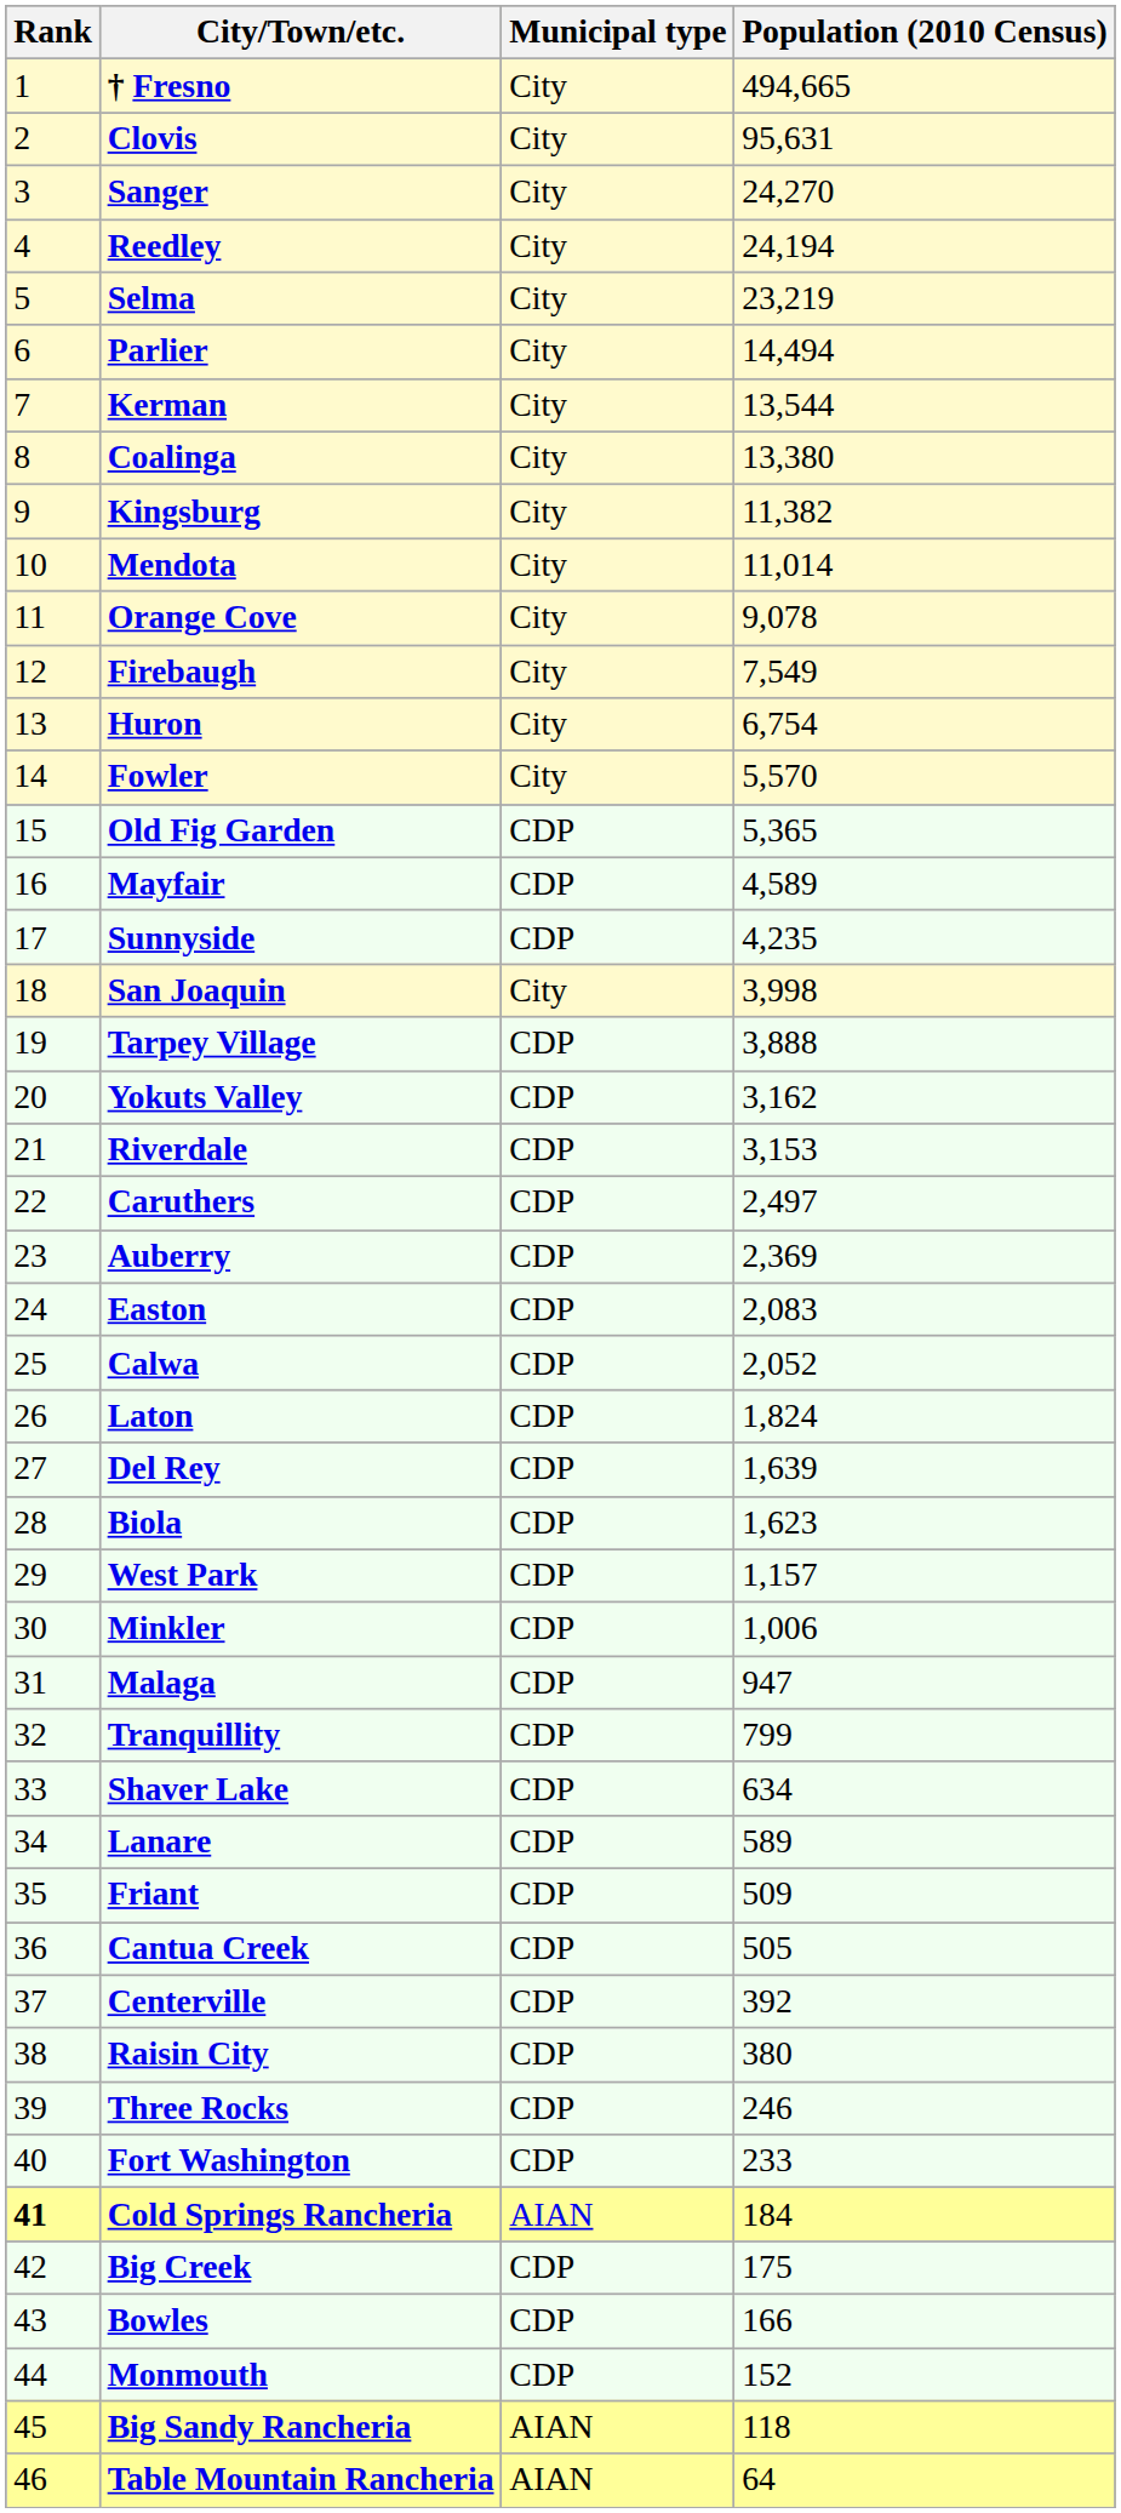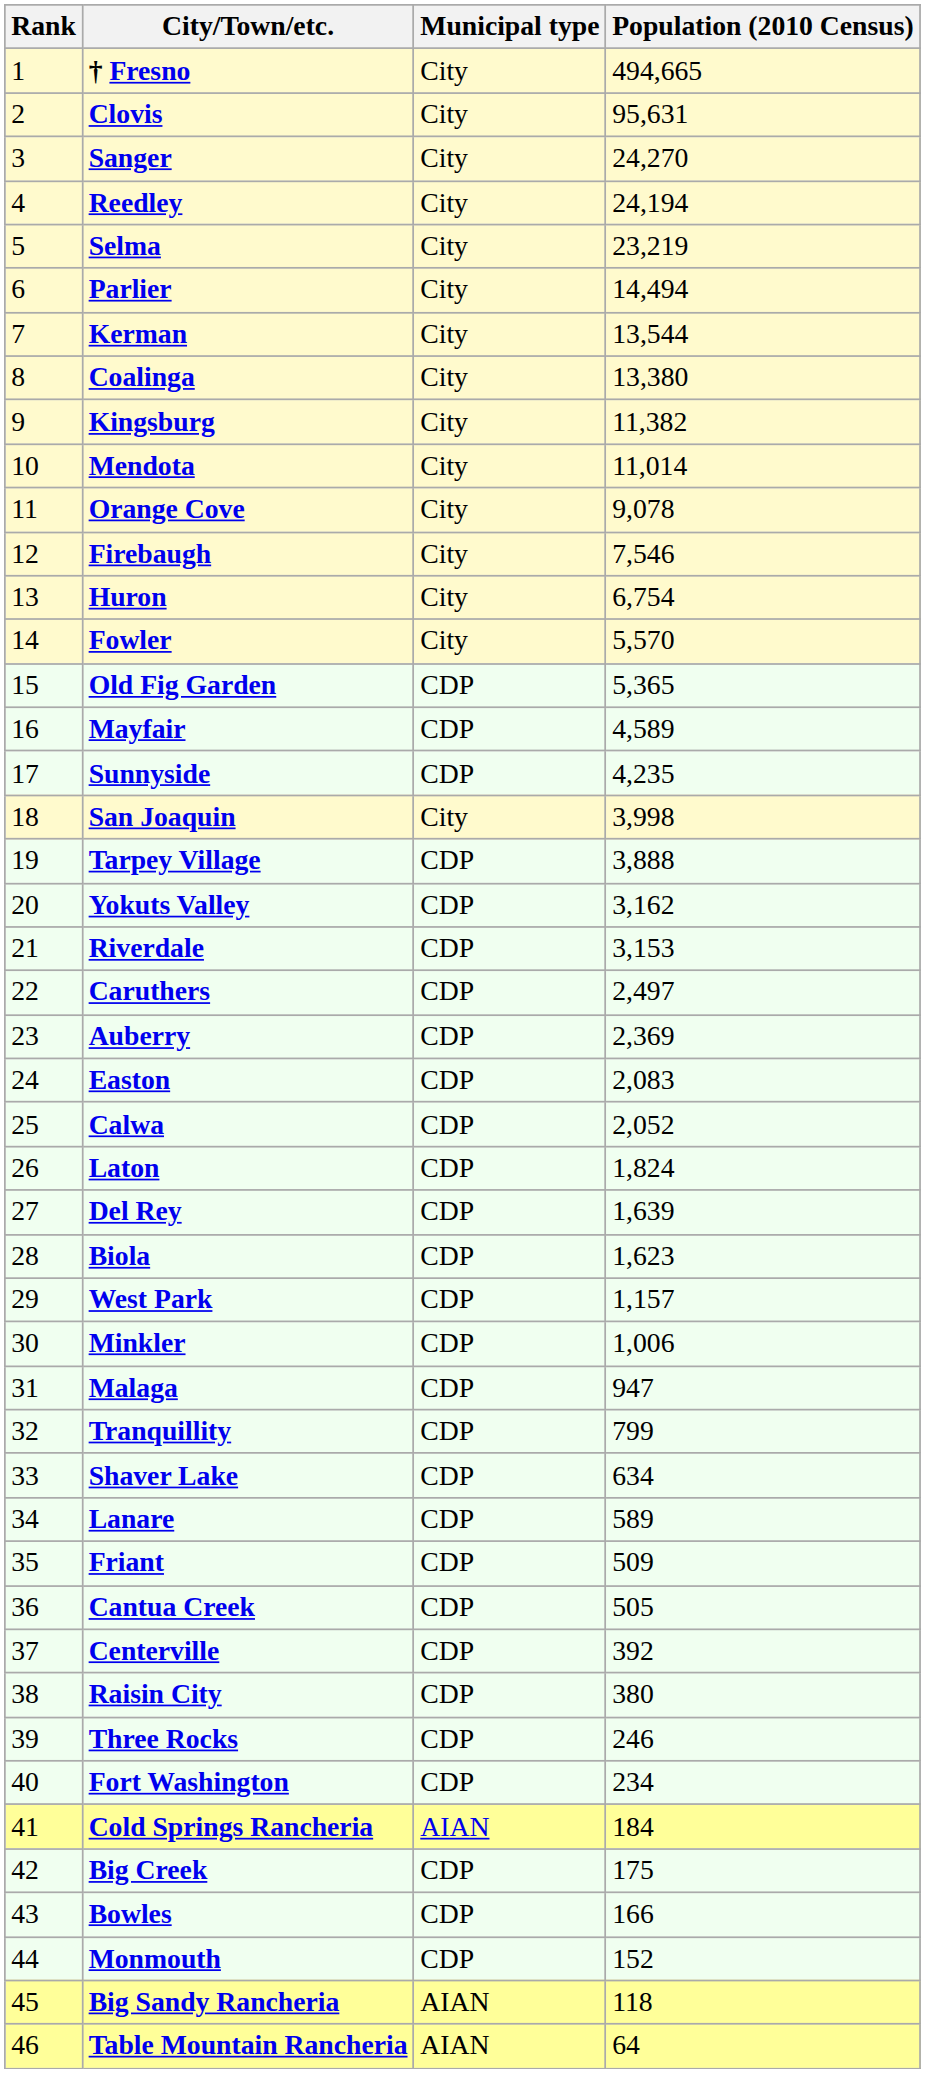 <table class="wikitable sortable">
 <tr>
 <th>Rank</th>
 <th>City/Town/etc.</th>
 <th>Municipal type</th>
 <th>Population (2010 Census)</th>
 </tr>
 <tr style="background:#fffacd;">
 <td>1</td>
 <td><strong>†</strong> <strong><a href='#'>Fresno</a></strong></td>
 <td>City</td>
 <td>494,665</td>
 </tr>
 <tr style="background:#fffacd;">
 <td>2</td>
 <td><strong><a href='#'>Clovis</a></strong></td>
 <td>City</td>
 <td>95,631</td>
 </tr>
 <tr style="background:#fffacd;">
 <td>3</td>
 <td><strong><a href='#'>Sanger</a></strong></td>
 <td>City</td>
 <td>24,270</td>
 </tr>
 <tr style="background:#fffacd;">
 <td>4</td>
 <td><strong><a href='#'>Reedley</a></strong></td>
 <td>City</td>
 <td>24,194</td>
 </tr>
 <tr style="background:#fffacd;">
 <td>5</td>
 <td><strong><a href='#'>Selma</a></strong></td>
 <td>City</td>
 <td>23,219</td>
 </tr>
 <tr style="background:#fffacd;">
 <td>6</td>
 <td><strong><a href='#'>Parlier</a></strong></td>
 <td>City</td>
 <td>14,494</td>
 </tr>
 <tr style="background:#fffacd;">
 <td>7</td>
 <td><strong><a href='#'>Kerman</a></strong></td>
 <td>City</td>
 <td>13,544</td>
 </tr>
 <tr style="background:#fffacd;">
 <td>8</td>
 <td><strong><a href='#'>Coalinga</a></strong></td>
 <td>City</td>
 <td>13,380</td>
 </tr>
 <tr style="background:#fffacd;">
 <td>9</td>
 <td><strong><a href='#'>Kingsburg</a></strong></td>
 <td>City</td>
 <td>11,382</td>
 </tr>
 <tr style="background:#fffacd;">
 <td>10</td>
 <td><strong><a href='#'>Mendota</a></strong></td>
 <td>City</td>
 <td>11,014</td>
 </tr>
 <tr style="background:#fffacd;">
 <td>11</td>
 <td><strong><a href='#'>Orange Cove</a></strong></td>
 <td>City</td>
 <td>9,078</td>
 </tr>
 <tr style="background:#fffacd;">
 <td>12</td>
 <td><strong><a href='#'>Firebaugh</a></strong></td>
 <td>City</td>
-<td>7,549</td>
+<td>7,546</td>
 </tr>
 <tr style="background:#fffacd;">
 <td>13</td>
 <td><strong><a href='#'>Huron</a></strong></td>
 <td>City</td>
 <td>6,754</td>
 </tr>
 <tr style="background:#fffacd;">
 <td>14</td>
 <td><strong><a href='#'>Fowler</a></strong></td>
 <td>City</td>
 <td>5,570</td>
 </tr>
 <tr style="background:honeyDew;">
 <td>15</td>
 <td><strong><a href='#'>Old Fig Garden</a></strong></td>
 <td>CDP</td>
 <td>5,365</td>
 </tr>
 <tr style="background:honeyDew;">
 <td>16</td>
 <td><strong><a href='#'>Mayfair</a></strong></td>
 <td>CDP</td>
 <td>4,589</td>
 </tr>
 <tr style="background:honeyDew;">
 <td>17</td>
 <td><strong><a href='#'>Sunnyside</a></strong></td>
 <td>CDP</td>
 <td>4,235</td>
 </tr>
 <tr style="background:#fffacd;">
 <td>18</td>
 <td><strong><a href='#'>San Joaquin</a></strong></td>
 <td>City</td>
 <td>3,998</td>
 </tr>
 <tr style="background:honeyDew;">
 <td>19</td>
 <td><strong><a href='#'>Tarpey Village</a></strong></td>
 <td>CDP</td>
 <td>3,888</td>
 </tr>
 <tr style="background:honeyDew;">
 <td>20</td>
 <td><strong><a href='#'>Yokuts Valley</a></strong></td>
 <td>CDP</td>
 <td>3,162</td>
 </tr>
 <tr style="background:honeyDew;">
 <td>21</td>
 <td><strong><a href='#'>Riverdale</a></strong></td>
 <td>CDP</td>
 <td>3,153</td>
 </tr>
 <tr style="background:honeyDew;">
 <td>22</td>
 <td><strong><a href='#'>Caruthers</a></strong></td>
 <td>CDP</td>
 <td>2,497</td>
 </tr>
 <tr style="background:honeyDew;">
 <td>23</td>
 <td><strong><a href='#'>Auberry</a></strong></td>
 <td>CDP</td>
 <td>2,369</td>
 </tr>
 <tr style="background:honeyDew;">
 <td>24</td>
 <td><strong><a href='#'>Easton</a></strong></td>
 <td>CDP</td>
 <td>2,083</td>
 </tr>
 <tr style="background:honeyDew;">
 <td>25</td>
 <td><strong><a href='#'>Calwa</a></strong></td>
 <td>CDP</td>
 <td>2,052</td>
 </tr>
 <tr style="background:honeyDew;">
 <td>26</td>
 <td><strong><a href='#'>Laton</a></strong></td>
 <td>CDP</td>
 <td>1,824</td>
 </tr>
 <tr style="background:honeyDew;">
 <td>27</td>
 <td><strong><a href='#'>Del Rey</a></strong></td>
 <td>CDP</td>
 <td>1,639</td>
 </tr>
 <tr style="background:honeyDew;">
 <td>28</td>
 <td><strong><a href='#'>Biola</a></strong></td>
 <td>CDP</td>
 <td>1,623</td>
 </tr>
 <tr style="background:honeyDew;">
 <td>29</td>
 <td><strong><a href='#'>West Park</a></strong></td>
 <td>CDP</td>
 <td>1,157</td>
 </tr>
 <tr style="background:honeyDew;">
 <td>30</td>
 <td><strong><a href='#'>Minkler</a></strong></td>
 <td>CDP</td>
 <td>1,006</td>
 </tr>
 <tr style="background:honeyDew;">
 <td>31</td>
 <td><strong><a href='#'>Malaga</a></strong></td>
 <td>CDP</td>
 <td>947</td>
 </tr>
 <tr style="background:honeyDew;">
 <td>32</td>
 <td><strong><a href='#'>Tranquillity</a></strong></td>
 <td>CDP</td>
 <td>799</td>
 </tr>
 <tr style="background:honeyDew;">
 <td>33</td>
 <td><strong><a href='#'>Shaver Lake</a></strong></td>
 <td>CDP</td>
 <td>634</td>
 </tr>
 <tr style="background:honeyDew;">
 <td>34</td>
 <td><strong><a href='#'>Lanare</a></strong></td>
 <td>CDP</td>
 <td>589</td>
 </tr>
 <tr style="background:honeyDew;">
 <td>35</td>
 <td><strong><a href='#'>Friant</a></strong></td>
 <td>CDP</td>
 <td>509</td>
 </tr>
 <tr style="background:honeyDew;">
 <td>36</td>
 <td><strong><a href='#'>Cantua Creek</a></strong></td>
 <td>CDP</td>
 <td>505</td>
 </tr>
 <tr style="background:honeyDew;">
 <td>37</td>
 <td><strong><a href='#'>Centerville</a></strong></td>
 <td>CDP</td>
 <td>392</td>
 </tr>
 <tr style="background:honeyDew;">
 <td>38</td>
 <td><strong><a href='#'>Raisin City</a></strong></td>
 <td>CDP</td>
 <td>380</td>
 </tr>
 <tr style="background:honeyDew;">
 <td>39</td>
 <td><strong><a href='#'>Three Rocks</a></strong></td>
 <td>CDP</td>
 <td>246</td>
 </tr>
 <tr style="background:honeyDew;">
 <td>40</td>
 <td><strong><a href='#'>Fort Washington</a></strong></td>
 <td>CDP</td>
-<td>233</td>
+<td>234</td>
 </tr>
 <tr style="background:#ff9;">
-<td><strong>41</strong></td>
+<td>41</td>
 <td><strong><a href='#'>Cold Springs Rancheria</a></strong></td>
 <td><a href='#'>AIAN</a></td>
 <td>184</td>
 </tr>
 <tr style="background:honeyDew;">
 <td>42</td>
 <td><strong><a href='#'>Big Creek</a></strong></td>
 <td>CDP</td>
 <td>175</td>
 </tr>
 <tr style="background:honeyDew;">
 <td>43</td>
 <td><strong><a href='#'>Bowles</a></strong></td>
 <td>CDP</td>
 <td>166</td>
 </tr>
 <tr style="background:honeyDew;">
 <td>44</td>
 <td><strong><a href='#'>Monmouth</a></strong></td>
 <td>CDP</td>
 <td>152</td>
 </tr>
 <tr style="background:#ff9;">
 <td>45</td>
 <td><strong><a href='#'>Big Sandy Rancheria</a></strong></td>
 <td>AIAN</td>
 <td>118</td>
 </tr>
 <tr style="background:#ff9;">
 <td>46</td>
 <td><strong><a href='#'>Table Mountain Rancheria</a></strong></td>
 <td>AIAN</td>
 <td>64</td>
 </tr>
 </table>
